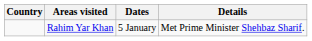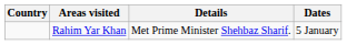 <table class="wikitable sortable">
 <tr>
 <th>Country</th>
 <th>Areas visited</th>
+<th>Details</th>
 <th>Dates</th>
-<th>Details</th>
 </tr>
 <tr>
 <td></td>
 <td><a href='#'>Rahim Yar Khan</a></td>
+<td>Met Prime Minister <a href='#'>Shehbaz Sharif</a>.</td>
 <td>5 January</td>
-<td>Met Prime Minister <a href='#'>Shehbaz Sharif</a>.</td>
 </tr>
 </table>
